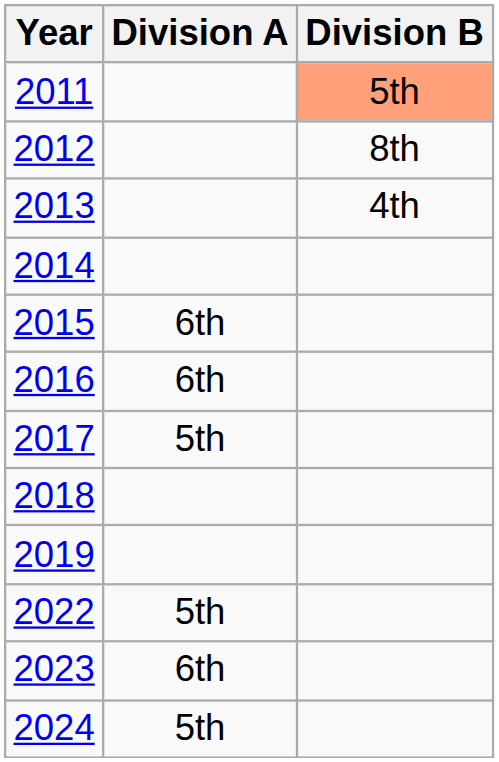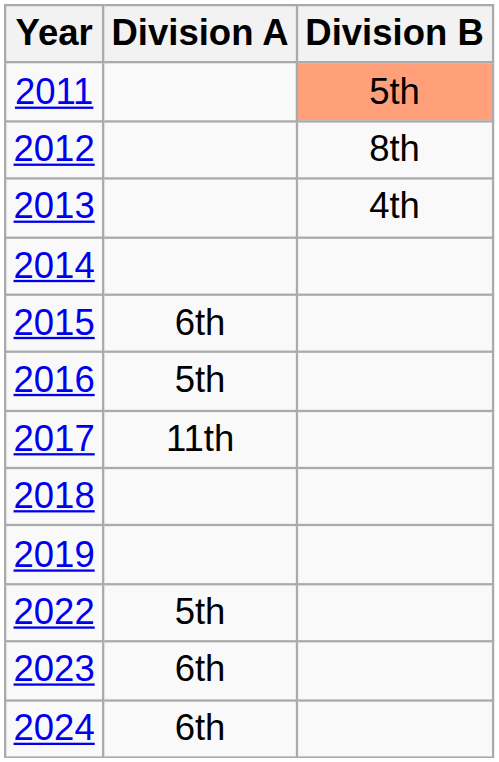 <table class="wikitable" style="text-align:center">
 <tr>
 <th>Year</th>
 <th>Division A</th>
 <th>Division B</th>
 </tr>
 <tr>
 <td><a href='#'>2011</a></td>
 <td></td>
 <td style="background: lightsalmon;">5th</td>
 </tr>
 <tr>
 <td><a href='#'>2012</a></td>
 <td></td>
 <td>8th</td>
 </tr>
 <tr>
 <td><a href='#'>2013</a></td>
 <td></td>
 <td>4th</td>
 </tr>
 <tr>
 <td><a href='#'>2014</a></td>
 <td></td>
 <td></td>
 </tr>
 <tr>
 <td><a href='#'>2015</a></td>
 <td>6th</td>
 <td></td>
 </tr>
 <tr>
 <td><a href='#'>2016</a></td>
-<td>6th</td>
+<td>5th</td>
 <td></td>
 </tr>
 <tr>
 <td><a href='#'>2017</a></td>
-<td>5th</td>
+<td>11th</td>
 <td></td>
 </tr>
 <tr>
 <td><a href='#'>2018</a></td>
 <td></td>
 <td></td>
 </tr>
 <tr>
 <td><a href='#'>2019</a></td>
 <td></td>
 <td></td>
 </tr>
 <tr>
 <td><a href='#'>2022</a></td>
 <td>5th</td>
 <td></td>
 </tr>
 <tr>
 <td><a href='#'>2023</a></td>
 <td>6th</td>
 <td></td>
 </tr>
 <tr>
 <td><a href='#'>2024</a></td>
-<td>5th</td>
+<td>6th</td>
 <td></td>
 </tr>
 </table>
